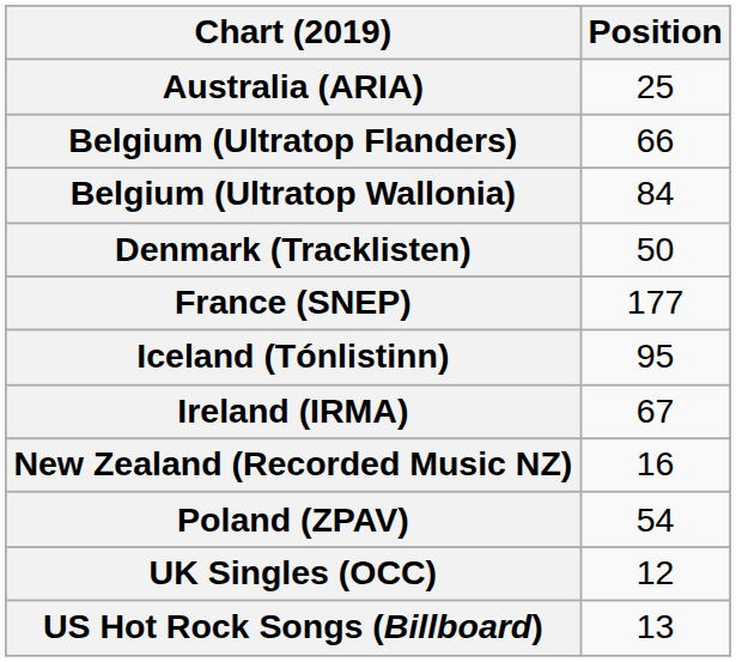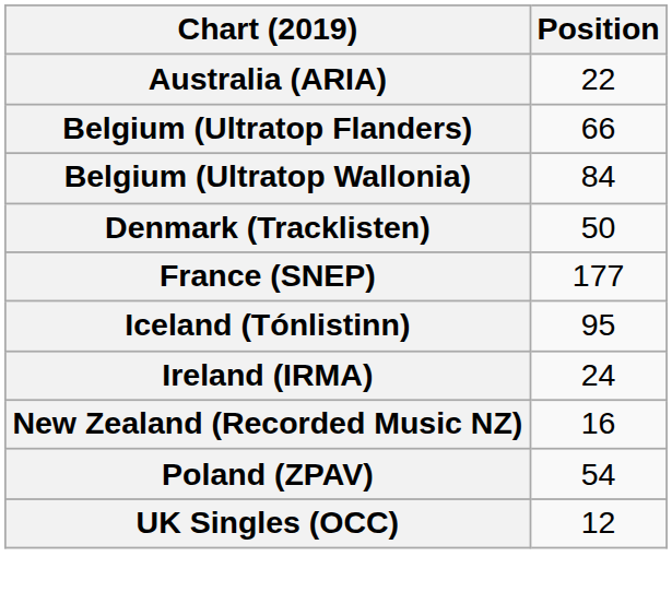 <table class="wikitable sortable plainrowheaders" style="text-align:center">
 <tr>
 <th scope="col">Chart (2019)</th>
 <th scope="col">Position</th>
 </tr>
 <tr>
 <th scope="row">Australia (ARIA)</th>
-<td>25</td>
+<td>22</td>
 </tr>
 <tr>
 <th scope="row">Belgium (Ultratop Flanders)</th>
 <td>66</td>
 </tr>
 <tr>
 <th scope="row">Belgium (Ultratop Wallonia)</th>
 <td>84</td>
 </tr>
 <tr>
 <th scope="row">Denmark (Tracklisten)</th>
 <td>50</td>
 </tr>
 <tr>
 <th scope="row">France (SNEP)</th>
 <td>177</td>
 </tr>
 <tr>
 <th scope="row">Iceland (Tónlistinn)</th>
 <td>95</td>
 </tr>
 <tr>
 <th scope="row">Ireland (IRMA)</th>
-<td>67</td>
+<td>24</td>
 </tr>
 <tr>
 <th scope="row">New Zealand (Recorded Music NZ)</th>
 <td>16</td>
 </tr>
 <tr>
 <th scope="row">Poland (ZPAV)</th>
 <td>54</td>
 </tr>
 <tr>
 <th scope="row">UK Singles (OCC)</th>
 <td>12</td>
 </tr>
-<tr>
-<th scope="row">US Hot Rock Songs (<em>Billboard</em>)</th>
-<td>13</td>
-</tr>
 </table>
